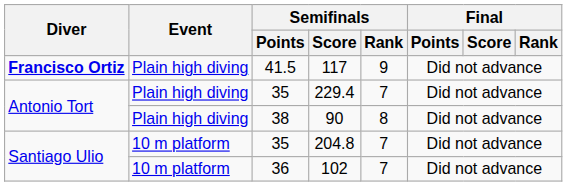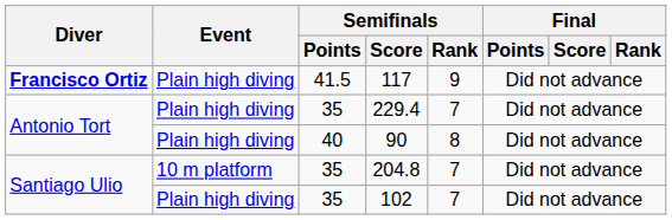 <table class=wikitable style="font-size:90%">
 <tr>
 <th rowspan=2>Diver</th>
 <th rowspan=2>Event</th>
 <th colspan=3>Semifinals</th>
 <th colspan=3>Final</th>
 </tr>
 <tr>
 <th>Points</th>
 <th>Score</th>
 <th>Rank</th>
 <th>Points</th>
 <th>Score</th>
 <th>Rank</th>
 </tr>
 <tr>
 <td><strong><a href='#'>Francisco Ortiz</a></strong></td>
 <td><a href='#'>Plain high diving</a></td>
 <td align=center>41.5</td>
 <td align=center>117</td>
 <td align=center>9</td>
 <td align=center colspan=3>Did not advance</td>
 </tr>
 <tr>
 <td rowspan=2><a href='#'>Antonio Tort</a></td>
 <td><a href='#'>Plain high diving</a></td>
 <td align=center>35</td>
 <td align=center>229.4</td>
 <td align=center>7</td>
 <td align=center colspan=3>Did not advance</td>
 </tr>
 <tr>
 <td><a href='#'>Plain high diving</a></td>
-<td align=center>38</td>
+<td align=center>40</td>
 <td align=center>90</td>
 <td align=center>8</td>
 <td align=center colspan=3>Did not advance</td>
 </tr>
 <tr>
 <td rowspan=2><a href='#'>Santiago Ulio</a></td>
 <td><a href='#'>10 m platform</a></td>
 <td align=center>35</td>
 <td align=center>204.8</td>
 <td align=center>7</td>
 <td align=center colspan=3>Did not advance</td>
 </tr>
 <tr>
-<td><a href='#'>10 m platform</a></td>
-<td align=center>36</td>
+<td><a href='#'>Plain high diving</a></td>
+<td align=center>35</td>
 <td align=center>102</td>
 <td align=center>7</td>
 <td align=center colspan=3>Did not advance</td>
 </tr>
 </table>
